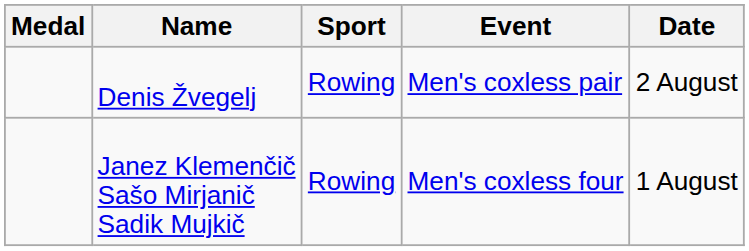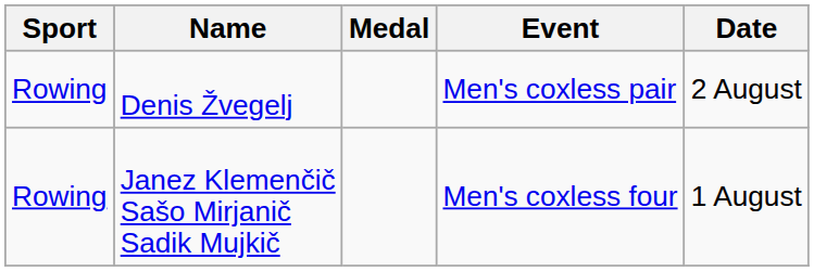 <table class="wikitable sortable" style="font-size:90%">
 <tr>
+<th>Sport</th>
+<th>Name</th>
 <th>Medal</th>
-<th>Name</th>
-<th>Sport</th>
 <th>Event</th>
 <th>Date</th>
 </tr>
 <tr>
+<td><a href='#'>Rowing</a></td>
+<td> <br><a href='#'>Denis Žvegelj</a></td>
 <td></td>
-<td> <br><a href='#'>Denis Žvegelj</a></td>
-<td><a href='#'>Rowing</a></td>
 <td><a href='#'>Men's coxless pair</a></td>
 <td>2 August</td>
 </tr>
 <tr>
+<td><a href='#'>Rowing</a></td>
+<td> <br><a href='#'>Janez Klemenčič</a> <br><a href='#'>Sašo Mirjanič</a> <br><a href='#'>Sadik Mujkič</a></td>
 <td></td>
-<td> <br><a href='#'>Janez Klemenčič</a> <br><a href='#'>Sašo Mirjanič</a> <br><a href='#'>Sadik Mujkič</a></td>
-<td><a href='#'>Rowing</a></td>
 <td><a href='#'>Men's coxless four</a></td>
 <td>1 August</td>
 </tr>
 </table>
